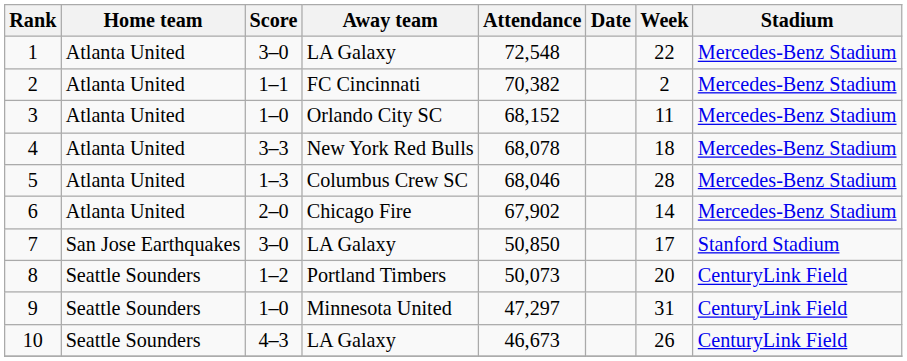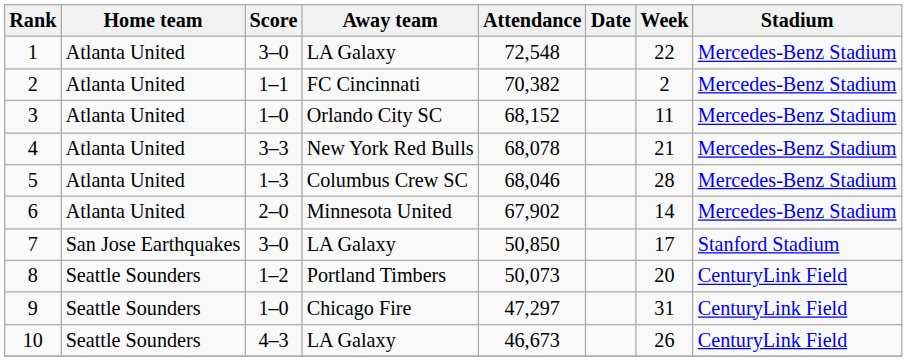 <table class="wikitable sortable">
 <tr>
 <th>Rank</th>
 <th>Home team</th>
 <th>Score</th>
 <th>Away team</th>
 <th>Attendance</th>
 <th>Date</th>
 <th>Week</th>
 <th>Stadium</th>
 </tr>
 <tr>
 <td align="center">1</td>
 <td>Atlanta United</td>
 <td align="center">3–0</td>
 <td>LA Galaxy</td>
 <td align="center">72,548</td>
 <td></td>
 <td align="center">22</td>
 <td><a href='#'>Mercedes-Benz Stadium</a></td>
 </tr>
 <tr>
 <td align="center">2</td>
 <td>Atlanta United</td>
 <td align="center">1–1</td>
 <td>FC Cincinnati</td>
 <td align="center">70,382</td>
 <td></td>
 <td align="center">2</td>
 <td><a href='#'>Mercedes-Benz Stadium</a></td>
 </tr>
 <tr>
 <td align="center">3</td>
 <td>Atlanta United</td>
 <td align="center">1–0</td>
 <td>Orlando City SC</td>
 <td align="center">68,152</td>
 <td></td>
 <td align="center">11</td>
 <td><a href='#'>Mercedes-Benz Stadium</a></td>
 </tr>
 <tr>
 <td align="center">4</td>
 <td>Atlanta United</td>
 <td align="center">3–3</td>
 <td>New York Red Bulls</td>
 <td align="center">68,078</td>
 <td></td>
-<td align="center">18</td>
+<td align="center">21</td>
 <td><a href='#'>Mercedes-Benz Stadium</a></td>
 </tr>
 <tr>
 <td align="center">5</td>
 <td>Atlanta United</td>
 <td align="center">1–3</td>
 <td>Columbus Crew SC</td>
 <td align="center">68,046</td>
 <td></td>
 <td align="center">28</td>
 <td><a href='#'>Mercedes-Benz Stadium</a></td>
 </tr>
 <tr>
 <td align="center">6</td>
 <td>Atlanta United</td>
 <td align="center">2–0</td>
-<td>Chicago Fire</td>
+<td>Minnesota United</td>
 <td align="center">67,902</td>
 <td></td>
 <td align="center">14</td>
 <td><a href='#'>Mercedes-Benz Stadium</a></td>
 </tr>
 <tr>
 <td align="center">7</td>
 <td>San Jose Earthquakes</td>
 <td align="center">3–0</td>
 <td>LA Galaxy</td>
 <td align="center">50,850</td>
 <td></td>
 <td align="center">17</td>
 <td><a href='#'>Stanford Stadium</a></td>
 </tr>
 <tr>
 <td align="center">8</td>
 <td>Seattle Sounders</td>
 <td align="center">1–2</td>
 <td>Portland Timbers</td>
 <td align="center">50,073</td>
 <td></td>
 <td align="center">20</td>
 <td><a href='#'>CenturyLink Field</a></td>
 </tr>
 <tr>
 <td align="center">9</td>
 <td>Seattle Sounders</td>
 <td align="center">1–0</td>
-<td>Minnesota United</td>
+<td>Chicago Fire</td>
 <td align="center">47,297</td>
 <td></td>
 <td align="center">31</td>
 <td><a href='#'>CenturyLink Field</a></td>
 </tr>
 <tr>
 <td align="center">10</td>
 <td>Seattle Sounders</td>
 <td align="center">4–3</td>
 <td>LA Galaxy</td>
 <td align="center">46,673</td>
 <td></td>
 <td align="center">26</td>
 <td><a href='#'>CenturyLink Field</a></td>
 </tr>
 <tr>
 </tr>
 </table>
